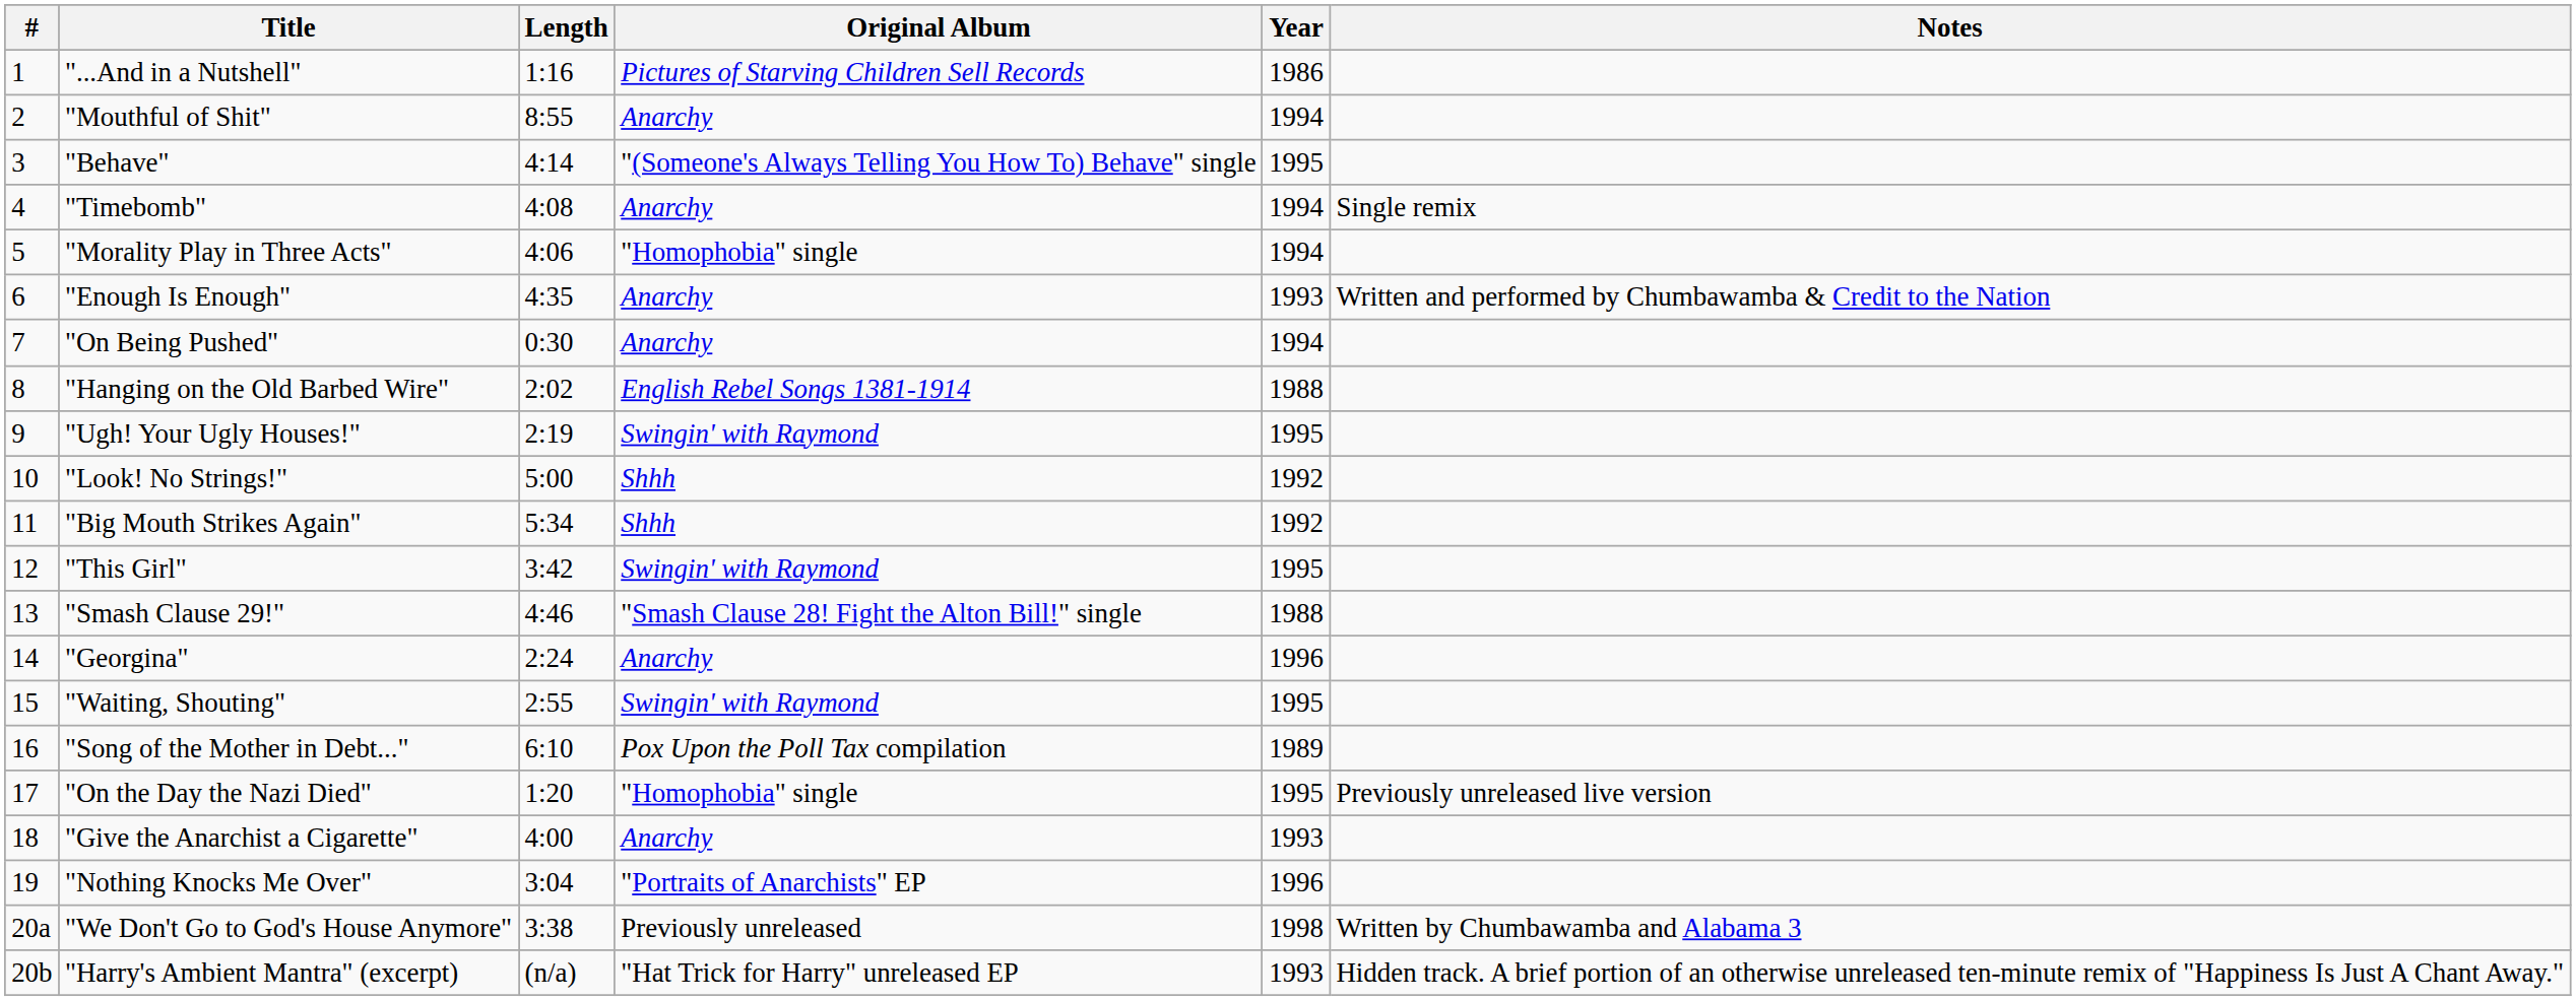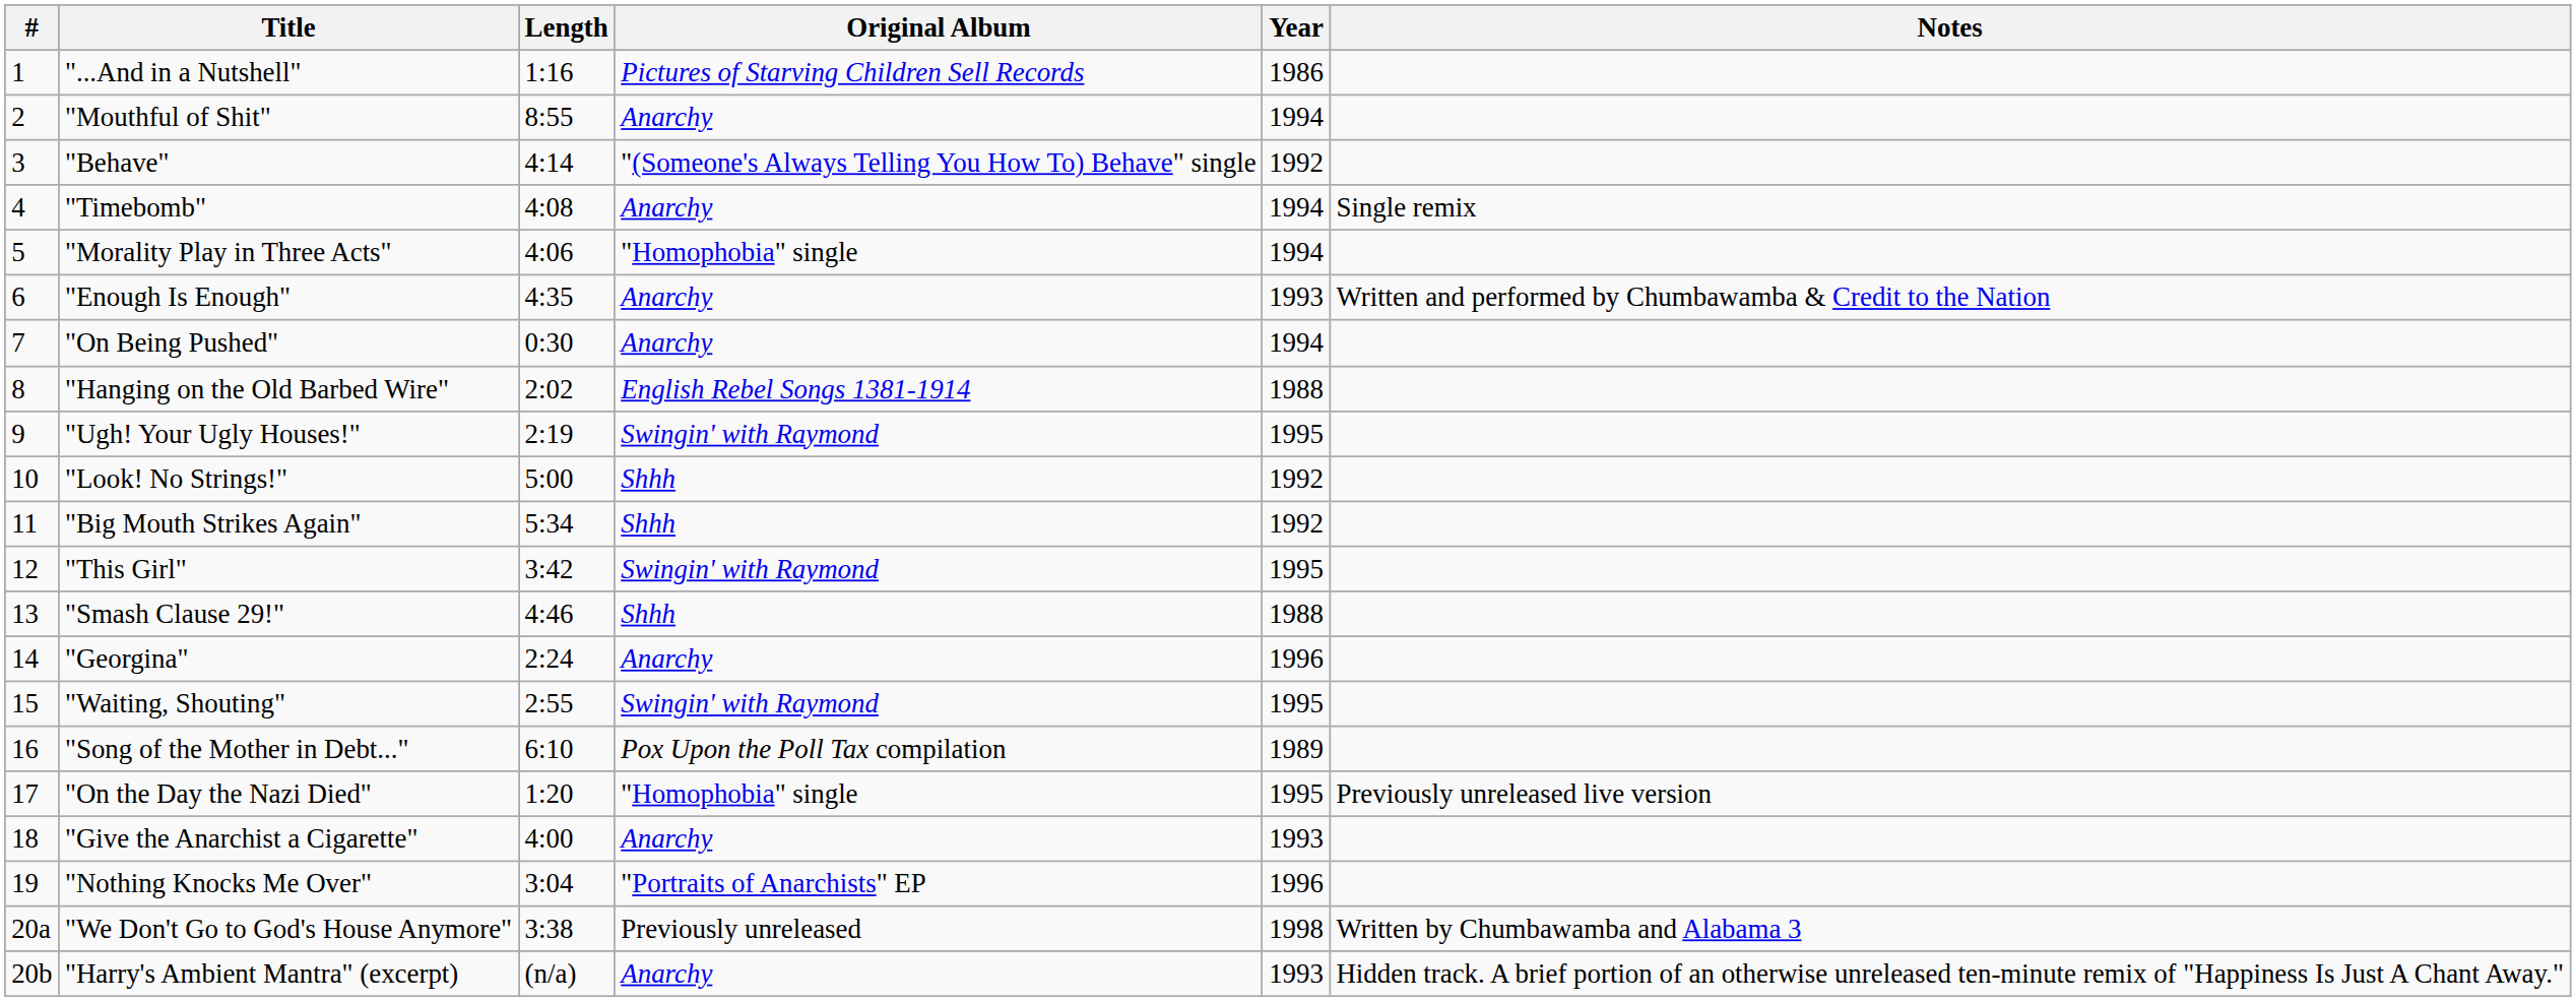 <table class="wikitable" style="font-size: 95%;">
 <tr>
 <th>#</th>
 <th>Title</th>
 <th>Length</th>
 <th>Original Album</th>
 <th>Year</th>
 <th>Notes</th>
 </tr>
 <tr>
 <td>1</td>
 <td>"...And in a Nutshell"</td>
 <td>1:16</td>
 <td><em><a href='#'>Pictures of Starving Children Sell Records</a></em></td>
 <td>1986</td>
 <td></td>
 </tr>
 <tr>
 <td>2</td>
 <td>"Mouthful of Shit"</td>
 <td>8:55</td>
 <td><em><a href='#'>Anarchy</a></em></td>
 <td>1994</td>
 <td></td>
 </tr>
 <tr>
 <td>3</td>
 <td>"Behave"</td>
 <td>4:14</td>
 <td>"<a href='#'>(Someone's Always Telling You How To) Behave</a>" single</td>
-<td>1995</td>
+<td>1992</td>
 <td></td>
 </tr>
 <tr>
 <td>4</td>
 <td>"Timebomb"</td>
 <td>4:08</td>
 <td><em><a href='#'>Anarchy</a></em></td>
 <td>1994</td>
 <td>Single remix</td>
 </tr>
 <tr>
 <td>5</td>
 <td>"Morality Play in Three Acts"</td>
 <td>4:06</td>
 <td>"<a href='#'>Homophobia</a>" single</td>
 <td>1994</td>
 <td></td>
 </tr>
 <tr>
 <td>6</td>
 <td>"Enough Is Enough"</td>
 <td>4:35</td>
 <td><em><a href='#'>Anarchy</a></em></td>
 <td>1993</td>
 <td>Written and performed by Chumbawamba & <a href='#'>Credit to the Nation</a></td>
 </tr>
 <tr>
 <td>7</td>
 <td>"On Being Pushed"</td>
 <td>0:30</td>
 <td><em><a href='#'>Anarchy</a></em></td>
 <td>1994</td>
 <td></td>
 </tr>
 <tr>
 <td>8</td>
 <td>"Hanging on the Old Barbed Wire"</td>
 <td>2:02</td>
 <td><em><a href='#'>English Rebel Songs 1381-1914</a></em></td>
 <td>1988</td>
 <td></td>
 </tr>
 <tr>
 <td>9</td>
 <td>"Ugh! Your Ugly Houses!"</td>
 <td>2:19</td>
 <td><em><a href='#'>Swingin' with Raymond</a></em></td>
 <td>1995</td>
 <td></td>
 </tr>
 <tr>
 <td>10</td>
 <td>"Look! No Strings!"</td>
 <td>5:00</td>
 <td><em><a href='#'>Shhh</a></em></td>
 <td>1992</td>
 <td></td>
 </tr>
 <tr>
 <td>11</td>
 <td>"Big Mouth Strikes Again"</td>
 <td>5:34</td>
 <td><em><a href='#'>Shhh</a></em></td>
 <td>1992</td>
 <td></td>
 </tr>
 <tr>
 <td>12</td>
 <td>"This Girl"</td>
 <td>3:42</td>
 <td><em><a href='#'>Swingin' with Raymond</a></em></td>
 <td>1995</td>
 <td></td>
 </tr>
 <tr>
 <td>13</td>
 <td>"Smash Clause 29!"</td>
 <td>4:46</td>
-<td>"<a href='#'>Smash Clause 28! Fight the Alton Bill!</a>" single</td>
+<td><em><a href='#'>Shhh</a></em></td>
 <td>1988</td>
 <td></td>
 </tr>
 <tr>
 <td>14</td>
 <td>"Georgina"</td>
 <td>2:24</td>
 <td><em><a href='#'>Anarchy</a></em></td>
 <td>1996</td>
 <td></td>
 </tr>
 <tr>
 <td>15</td>
 <td>"Waiting, Shouting"</td>
 <td>2:55</td>
 <td><em><a href='#'>Swingin' with Raymond</a></em></td>
 <td>1995</td>
 <td></td>
 </tr>
 <tr>
 <td>16</td>
 <td>"Song of the Mother in Debt..."</td>
 <td>6:10</td>
 <td><em>Pox Upon the Poll Tax</em> compilation</td>
 <td>1989</td>
 <td></td>
 </tr>
 <tr>
 <td>17</td>
 <td>"On the Day the Nazi Died"</td>
 <td>1:20</td>
 <td>"<a href='#'>Homophobia</a>" single</td>
 <td>1995</td>
 <td>Previously unreleased live version</td>
 </tr>
 <tr>
 <td>18</td>
 <td>"Give the Anarchist a Cigarette"</td>
 <td>4:00</td>
 <td><em><a href='#'>Anarchy</a></em></td>
 <td>1993</td>
 <td></td>
 </tr>
 <tr>
 <td>19</td>
 <td>"Nothing Knocks Me Over"</td>
 <td>3:04</td>
 <td>"<a href='#'>Portraits of Anarchists</a>" EP</td>
 <td>1996</td>
 <td></td>
 </tr>
 <tr>
 <td>20a</td>
 <td>"We Don't Go to God's House Anymore"</td>
 <td>3:38</td>
 <td>Previously unreleased</td>
 <td>1998</td>
 <td>Written by Chumbawamba and <a href='#'>Alabama 3</a></td>
 </tr>
 <tr>
 <td>20b</td>
 <td>"Harry's Ambient Mantra" (excerpt)</td>
 <td>(n/a)</td>
-<td>"Hat Trick for Harry" unreleased EP</td>
+<td><em><a href='#'>Anarchy</a></em></td>
 <td>1993</td>
 <td>Hidden track.  A brief portion of an otherwise unreleased ten-minute remix of "Happiness Is Just A Chant Away."</td>
 </tr>
 </table>
